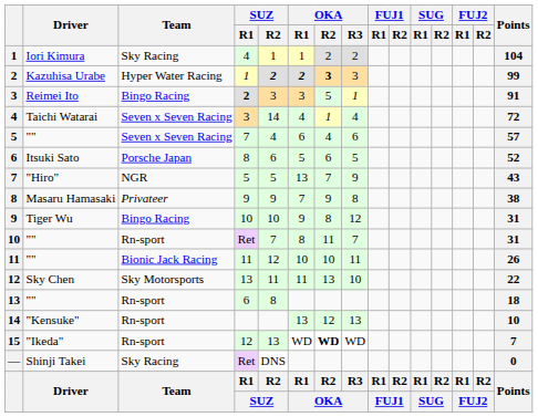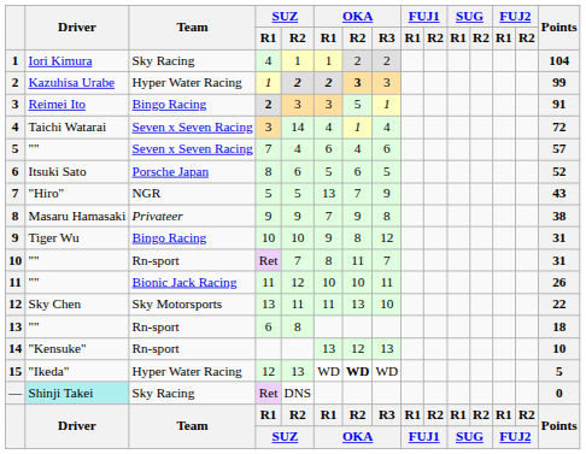 <table class="wikitable" style="font-size:85%; text-align:center">
 <tr>
 <th rowspan=2></th>
 <th rowspan=2>Driver</th>
 <th rowspan=2>Team</th>
 <th colspan=2><a href='#'>SUZ</a></th>
 <th colspan=3><a href='#'>OKA</a></th>
 <th colspan=2><a href='#'>FUJ1</a></th>
 <th colspan=2><a href='#'>SUG</a></th>
 <th colspan=2><a href='#'>FUJ2</a></th>
 <th rowspan=2>Points</th>
 </tr>
 <tr>
 <th>R1</th>
 <th>R2</th>
 <th>R1</th>
 <th>R2</th>
 <th>R3</th>
 <th>R1</th>
 <th>R2</th>
 <th>R1</th>
 <th>R2</th>
 <th>R1</th>
 <th>R2</th>
 </tr>
 <tr>
 <th>1</th>
 <td align="left"> <a href='#'>Iori Kimura</a></td>
 <td align="left"> Sky Racing</td>
 <td style="background:#DFFFDF" ;>4</td>
 <td style="background:#FFFFBF" ;>1</td>
 <td style="background:#FFFFBF" ;>1</td>
 <td style="background:#DFDFDF" ;>2</td>
 <td style="background:#DFDFDF" ;>2</td>
 <td></td>
 <td></td>
 <td></td>
 <td></td>
 <td></td>
 <td></td>
 <th>104</th>
 </tr>
 <tr>
 <th>2</th>
 <td align="left"> <a href='#'>Kazuhisa Urabe</a></td>
 <td align="left"> Hyper Water Racing</td>
 <td style="background:#FFFFBF" ;><em>1</em></td>
 <td style="background:#DFDFDF" ;><strong><em>2</em></strong></td>
 <td style="background:#DFDFDF" ;><strong><em>2</em></strong></td>
 <td style="background:#FFDF9F" ;><strong>3</strong></td>
 <td style="background:#FFDF9F" ;>3</td>
 <td></td>
 <td></td>
 <td></td>
 <td></td>
 <td></td>
 <td></td>
 <th>99</th>
 </tr>
 <tr>
 <th>3</th>
 <td align="left"> <a href='#'>Reimei Ito</a></td>
 <td align="left"> <a href='#'>Bingo Racing</a></td>
 <td style="background:#DFDFDF" ;><strong>2</strong></td>
 <td style="background:#FFDF9F" ;>3</td>
 <td style="background:#FFDF9F" ;>3</td>
 <td style="background:#DFFFDF" ;>5</td>
 <td style="background:#FFFFBF" ;><em>1</em></td>
 <td></td>
 <td></td>
 <td></td>
 <td></td>
 <td></td>
 <td></td>
 <th>91</th>
 </tr>
 <tr>
 <th>4</th>
 <td align="left"> Taichi Watarai</td>
 <td align="left">  <a href='#'>Seven x Seven Racing</a></td>
 <td style="background:#FFDF9F" ;>3</td>
 <td style="background:#DFFFDF" ;>14</td>
 <td style="background:#DFFFDF" ;>4</td>
 <td style="background:#FFFFBF" ;><em>1</em></td>
 <td style="background:#DFFFDF" ;>4</td>
 <td></td>
 <td></td>
 <td></td>
 <td></td>
 <td></td>
 <td></td>
 <th>72</th>
 </tr>
 <tr>
 <th>5</th>
 <td align="left"> ""</td>
 <td align="left">  <a href='#'>Seven x Seven Racing</a></td>
 <td style="background:#DFFFDF" ;>7</td>
 <td style="background:#DFFFDF" ;>4</td>
 <td style="background:#DFFFDF" ;>6</td>
 <td style="background:#DFFFDF" ;>4</td>
 <td style="background:#DFFFDF" ;>6</td>
 <td></td>
 <td></td>
 <td></td>
 <td></td>
 <td></td>
 <td></td>
 <th>57</th>
 </tr>
 <tr>
 <th>6</th>
 <td align="left"> Itsuki Sato</td>
 <td align="left"> <a href='#'>Porsche Japan</a></td>
 <td style="background:#DFFFDF" ;>8</td>
 <td style="background:#DFFFDF" ;>6</td>
 <td style="background:#DFFFDF" ;>5</td>
 <td style="background:#DFFFDF" ;>6</td>
 <td style="background:#DFFFDF" ;>5</td>
 <td></td>
 <td></td>
 <td></td>
 <td></td>
 <td></td>
 <td></td>
 <th>52</th>
 </tr>
 <tr>
 <th>7</th>
 <td align="left"> "Hiro"</td>
 <td align="left"> NGR</td>
 <td style="background:#DFFFDF" ;>5</td>
 <td style="background:#DFFFDF" ;>5</td>
 <td style="background:#DFFFDF" ;>13</td>
 <td style="background:#DFFFDF" ;>7</td>
 <td style="background:#DFFFDF" ;>9</td>
 <td></td>
 <td></td>
 <td></td>
 <td></td>
 <td></td>
 <td></td>
 <th>43</th>
 </tr>
 <tr>
 <th>8</th>
 <td align="left"> Masaru Hamasaki</td>
 <td align="left"> <em>Privateer</em></td>
 <td style="background:#DFFFDF" ;>9</td>
 <td style="background:#DFFFDF" ;>9</td>
 <td style="background:#DFFFDF" ;>7</td>
 <td style="background:#DFFFDF" ;>9</td>
 <td style="background:#DFFFDF" ;>8</td>
 <td></td>
 <td></td>
 <td></td>
 <td></td>
 <td></td>
 <td></td>
 <th>38</th>
 </tr>
 <tr>
 <th>9</th>
 <td align="left"> Tiger Wu</td>
 <td align="left"> <a href='#'>Bingo Racing</a></td>
 <td style="background:#DFFFDF" ;>10</td>
 <td style="background:#DFFFDF" ;>10</td>
 <td style="background:#DFFFDF" ;>9</td>
 <td style="background:#DFFFDF" ;>8</td>
 <td style="background:#DFFFDF" ;>12</td>
 <td></td>
 <td></td>
 <td></td>
 <td></td>
 <td></td>
 <td></td>
 <th>31</th>
 </tr>
 <tr>
 <th>10</th>
 <td align="left"> ""</td>
 <td align="left"> Rn-sport</td>
 <td style="background:#EFCFFF" ;>Ret</td>
 <td style="background:#DFFFDF" ;>7</td>
 <td style="background:#DFFFDF" ;>8</td>
 <td style="background:#DFFFDF" ;>11</td>
 <td style="background:#DFFFDF" ;>7</td>
 <td></td>
 <td></td>
 <td></td>
 <td></td>
 <td></td>
 <td></td>
 <th>31</th>
 </tr>
 <tr>
 <th>11</th>
 <td align="left"> ""</td>
 <td align="left"> <a href='#'>Bionic Jack Racing</a></td>
 <td style="background:#DFFFDF" ;>11</td>
 <td style="background:#DFFFDF" ;>12</td>
 <td style="background:#DFFFDF" ;>10</td>
 <td style="background:#DFFFDF" ;>10</td>
 <td style="background:#DFFFDF" ;>11</td>
 <td></td>
 <td></td>
 <td></td>
 <td></td>
 <td></td>
 <td></td>
 <th>26</th>
 </tr>
 <tr>
 <th>12</th>
 <td align="left"> Sky Chen</td>
 <td align="left"> Sky Motorsports</td>
 <td style="background:#DFFFDF" ;>13</td>
 <td style="background:#DFFFDF" ;>11</td>
 <td style="background:#DFFFDF" ;>11</td>
 <td style="background:#DFFFDF" ;>13</td>
 <td style="background:#DFFFDF" ;>10</td>
 <td></td>
 <td></td>
 <td></td>
 <td></td>
 <td></td>
 <td></td>
 <th>22</th>
 </tr>
 <tr>
 <th>13</th>
 <td align="left"> ""</td>
 <td align="left"> Rn-sport</td>
 <td style="background:#DFFFDF" ;>6</td>
 <td style="background:#DFFFDF" ;>8</td>
 <td></td>
 <td></td>
 <td></td>
 <td></td>
 <td></td>
 <td></td>
 <td></td>
 <td></td>
 <td></td>
 <th>18</th>
 </tr>
 <tr>
 <th>14</th>
 <td align="left"> "Kensuke"</td>
 <td align="left"> Rn-sport</td>
 <td></td>
 <td></td>
 <td style="background:#DFFFDF" ;>13</td>
 <td style="background:#DFFFDF" ;>12</td>
 <td style="background:#DFFFDF" ;>13</td>
 <td></td>
 <td></td>
 <td></td>
 <td></td>
 <td></td>
 <td></td>
 <th>10</th>
 </tr>
 <tr>
 <th>15</th>
 <td align="left"> "Ikeda"</td>
-<td align="left"> Rn-sport</td>
+<td align="left"> Hyper Water Racing</td>
 <td style="background:#DFFFDF" ;>12</td>
 <td style="background:#DFFFDF" ;>13</td>
 <td style="background:#FFFFFF" ;>WD</td>
 <td style="background:#FFFFFF" ;><strong>WD</strong></td>
 <td style="background:#FFFFFF" ;>WD</td>
 <td></td>
 <td></td>
 <td></td>
 <td></td>
 <td></td>
 <td></td>
-<th>7</th>
+<th>5</th>
 </tr>
 <tr>
 <th>—</th>
-<td align="left"> Shinji Takei</td>
+<td align="left" style="background: paleturquoise;"> Shinji Takei</td>
 <td align="left"> Sky Racing</td>
 <td style="background:#EFCFFF" ;>Ret</td>
 <td style="background:#FFFFFF" ;>DNS</td>
 <td></td>
 <td></td>
 <td></td>
 <td></td>
 <td></td>
 <td></td>
 <td></td>
 <td></td>
 <td></td>
 <th>0</th>
 </tr>
 <tr>
 <th rowspan=2></th>
 <th rowspan=2>Driver</th>
 <th rowspan=2>Team</th>
 <th>R1</th>
 <th>R2</th>
 <th>R1</th>
 <th>R2</th>
 <th>R3</th>
 <th>R1</th>
 <th>R2</th>
 <th>R1</th>
 <th>R2</th>
 <th>R1</th>
 <th>R2</th>
 <th rowspan=2>Points</th>
 </tr>
 <tr>
 <th colspan=2><a href='#'>SUZ</a></th>
 <th colspan=3><a href='#'>OKA</a></th>
 <th colspan=2><a href='#'>FUJ1</a></th>
 <th colspan=2><a href='#'>SUG</a></th>
 <th colspan=2><a href='#'>FUJ2</a></th>
 </tr>
 </table>
